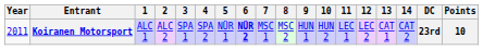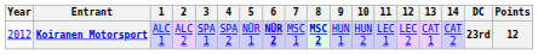 <table class="wikitable" style="text-align:center; font-size:85%">
 <tr>
 <th>Year</th>
 <th>Entrant</th>
 <th>1</th>
 <th>2</th>
 <th>3</th>
 <th>4</th>
 <th>5</th>
 <th>6</th>
 <th>7</th>
 <th>8</th>
 <th>9</th>
 <th>10</th>
 <th>11</th>
 <th>12</th>
 <th>13</th>
 <th>14</th>
 <th>DC</th>
 <th>Points</th>
 </tr>
 <tr>
-<td><a href='#'>2011</a></td>
+<td><a href='#'>2012</a></td>
 <th nowrap><a href='#'>Koiranen Motorsport</a></th>
 <td style="background:#cfcfff;"><a href='#'>ALC<br>1</a><br></td>
 <td style="background:#efcfff;"><a href='#'>ALC<br>2</a><br></td>
 <td style="background:#cfcfff;"><a href='#'>SPA<br>1</a><br></td>
 <td style="background:#cfcfff;"><a href='#'>SPA<br>2</a><br></td>
 <td style="background:#cfcfff;"><a href='#'>NÜR<br>1</a><br></td>
 <td style="background:#cfcfff;"><strong><a href='#'>NÜR<br>2</a><br></strong></td>
 <td style="background:#cfcfff;"><a href='#'>MSC<br>1</a><br></td>
-<td style="background:#dfffdf;"><a href='#'>MSC<br>2</a><br></td>
+<td style="background:#dfffdf;"><strong><a href='#'>MSC<br>2</a><br></strong></td>
 <td style="background:#cfcfff;"><a href='#'>HUN<br>1</a><br></td>
 <td style="background:#cfcfff;"><a href='#'>HUN<br>2</a><br></td>
 <td style="background:#cfcfff;"><a href='#'>LEC<br>1</a><br></td>
 <td style="background:#efcfff;"><a href='#'>LEC<br>2</a><br></td>
 <td style="background:#efcfff;"><a href='#'>CAT<br>1</a><br></td>
 <td style="background:#cfcfff;"><a href='#'>CAT<br>2</a><br></td>
 <th>23rd</th>
-<th>10</th>
+<th>12</th>
 </tr>
 </table>
